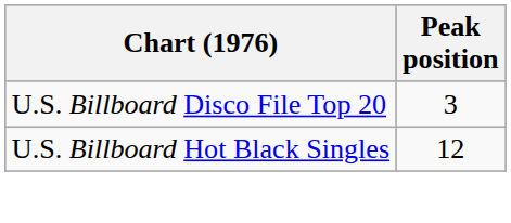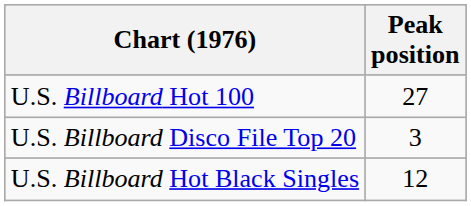 <table class="wikitable">
 <tr>
 <th>Chart (1976)</th>
 <th>Peak<br>position</th>
+</tr>
+<tr>
+<td>U.S. <a href='#'><em>Billboard</em> Hot 100</a></td>
+<td align="center">27</td>
 </tr>
 <tr>
 <td>U.S. <em>Billboard</em> <a href='#'>Disco File Top 20</a></td>
 <td align="center">3</td>
 </tr>
 <tr>
 <td>U.S. <em>Billboard</em> <a href='#'>Hot Black Singles</a></td>
 <td align="center">12</td>
 </tr>
 </table>
